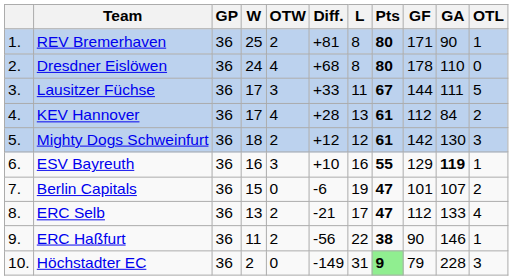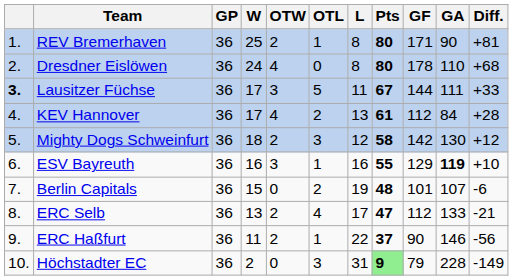 <table class="wikitable sortable">
 <tr class="hintergrundfarbe5">
 <th></th>
 <th>Team</th>
 <th>GP</th>
 <th>W</th>
 <th>OTW</th>
-<th>Diff.</th>
+<th>OTL</th>
 <th>L</th>
 <th>Pts</th>
 <th>GF</th>
 <th>GA</th>
-<th>OTL</th>
+<th>Diff.</th>
 </tr>
 <tr style="background-color:#BCD2EE">
 <td>1.</td>
 <td style="text-align:left"><a href='#'>REV Bremerhaven</a></td>
 <td>36</td>
 <td>25</td>
 <td>2</td>
-<td>+81</td>
+<td>1</td>
 <td>8</td>
 <td><strong>80</strong></td>
 <td>171</td>
 <td>90</td>
-<td>1</td>
+<td>+81</td>
 </tr>
 <tr style="background-color:#BCD2EE">
 <td>2.</td>
 <td style="text-align:left"><a href='#'>Dresdner Eislöwen</a></td>
 <td>36</td>
 <td>24</td>
 <td>4</td>
-<td>+68</td>
+<td>0</td>
 <td>8</td>
 <td><strong>80</strong></td>
 <td>178</td>
 <td>110</td>
-<td>0</td>
+<td>+68</td>
 </tr>
 <tr style="background-color:#BCD2EE">
-<td>3.</td>
+<td><strong>3.</strong></td>
 <td style="text-align:left"><a href='#'>Lausitzer Füchse</a></td>
 <td>36</td>
 <td>17</td>
 <td>3</td>
-<td>+33</td>
+<td>5</td>
 <td>11</td>
 <td><strong>67</strong></td>
 <td>144</td>
 <td>111</td>
-<td>5</td>
+<td>+33</td>
 </tr>
 <tr style="background-color:#BCD2EE">
 <td>4.</td>
 <td style="text-align:left"><a href='#'>KEV Hannover</a></td>
 <td>36</td>
 <td>17</td>
 <td>4</td>
-<td>+28</td>
+<td>2</td>
 <td>13</td>
 <td><strong>61</strong></td>
 <td>112</td>
 <td>84</td>
-<td>2</td>
+<td>+28</td>
 </tr>
 <tr style="background-color:#BCD2EE">
 <td>5.</td>
 <td style="text-align:left"><a href='#'>Mighty Dogs Schweinfurt</a></td>
 <td>36</td>
 <td>18</td>
 <td>2</td>
-<td>+12</td>
+<td>3</td>
 <td>12</td>
-<td><strong>61</strong></td>
+<td><strong>58</strong></td>
 <td>142</td>
 <td>130</td>
-<td>3</td>
+<td>+12</td>
 </tr>
 <tr>
 <td>6.</td>
 <td style="text-align:left"><a href='#'>ESV Bayreuth</a></td>
 <td>36</td>
 <td>16</td>
 <td>3</td>
-<td>+10</td>
+<td>1</td>
 <td>16</td>
 <td><strong>55</strong></td>
 <td>129</td>
 <td><strong>119</strong></td>
-<td>1</td>
+<td>+10</td>
 </tr>
 <tr>
 <td>7.</td>
 <td style="text-align:left"><a href='#'>Berlin Capitals</a></td>
 <td>36</td>
 <td>15</td>
 <td>0</td>
-<td>-6</td>
+<td>2</td>
 <td>19</td>
-<td><strong>47</strong></td>
+<td><strong>48</strong></td>
 <td>101</td>
 <td>107</td>
-<td>2</td>
+<td>-6</td>
 </tr>
 <tr>
 <td>8.</td>
 <td style="text-align:left"><a href='#'>ERC Selb</a></td>
 <td>36</td>
 <td>13</td>
 <td>2</td>
-<td>-21</td>
+<td>4</td>
 <td>17</td>
 <td><strong>47</strong></td>
 <td>112</td>
 <td>133</td>
-<td>4</td>
+<td>-21</td>
 </tr>
 <tr>
 <td>9.</td>
 <td style="text-align:left"><a href='#'>ERC Haßfurt</a></td>
 <td>36</td>
 <td>11</td>
 <td>2</td>
-<td>-56</td>
+<td>1</td>
 <td>22</td>
-<td><strong>38</strong></td>
+<td><strong>37</strong></td>
 <td>90</td>
 <td>146</td>
-<td>1</td>
+<td>-56</td>
 </tr>
 <tr>
 <td>10.</td>
 <td style="text-align:left"><a href='#'>Höchstadter EC</a></td>
 <td>36</td>
 <td>2</td>
 <td>0</td>
-<td>-149</td>
+<td>3</td>
 <td>31</td>
 <td style="background: lightgreen;"><strong>9</strong></td>
 <td>79</td>
 <td>228</td>
-<td>3</td>
+<td>-149</td>
 </tr>
 </table>
